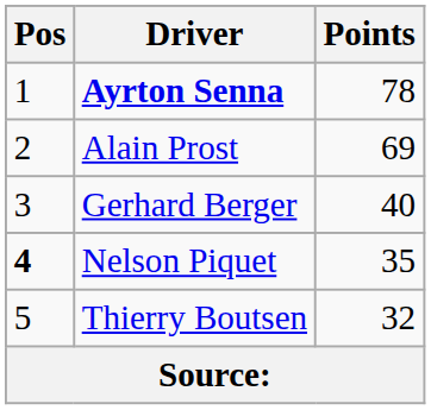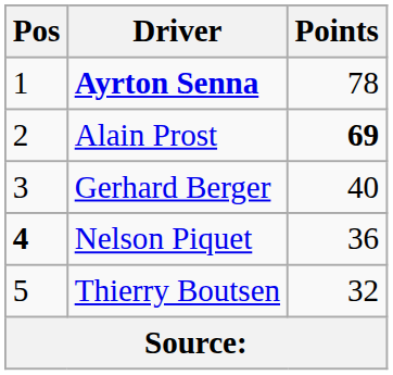 <table class="wikitable" style="font-size: 95%;">
 <tr>
 <th>Pos</th>
 <th>Driver</th>
 <th>Points</th>
 </tr>
 <tr>
 <td>1</td>
 <td> <strong><a href='#'>Ayrton Senna</a></strong></td>
 <td align="right">78</td>
 </tr>
 <tr>
 <td>2</td>
 <td> <a href='#'>Alain Prost</a></td>
-<td align="right">69</td>
+<td align="right"><strong>69</strong></td>
 </tr>
 <tr>
 <td>3</td>
 <td> <a href='#'>Gerhard Berger</a></td>
 <td align="right">40</td>
 </tr>
 <tr>
 <td><strong>4</strong></td>
 <td> <a href='#'>Nelson Piquet</a></td>
-<td align="right">35</td>
+<td align="right">36</td>
 </tr>
 <tr>
 <td>5</td>
 <td> <a href='#'>Thierry Boutsen</a></td>
 <td align="right">32</td>
 </tr>
 <tr>
 <th colspan=4>Source: </th>
 </tr>
 </table>
